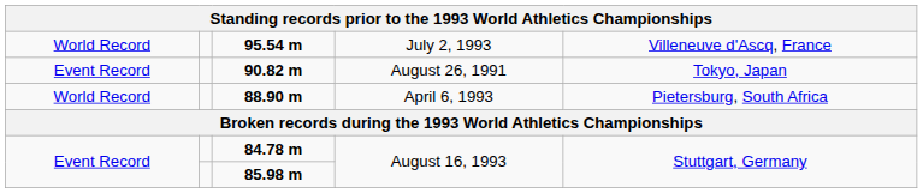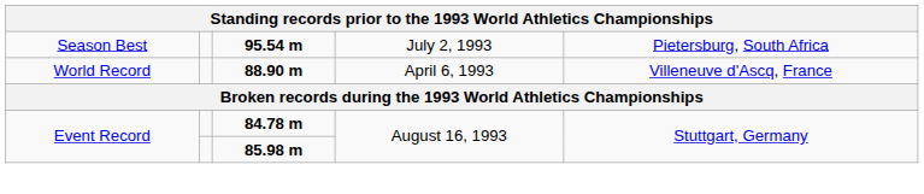 <table class="wikitable" style=" text-align:center; font-size:110%;" width="80%">
 <tr>
 <th colspan="5">Standing records prior to the 1993 World Athletics Championships</th>
 </tr>
 <tr>
-<td><a href='#'>World Record</a></td>
+<td><a href='#'>Season Best</a></td>
 <td></td>
 <td><strong>95.54 m</strong></td>
 <td>July 2, 1993</td>
-<td> <a href='#'>Villeneuve d'Ascq</a>, <a href='#'>France</a></td>
-</tr>
-<tr>
-<td><a href='#'>Event Record</a></td>
-<td></td>
-<td><strong>90.82 m</strong> </td>
-<td>August 26, 1991</td>
-<td> <a href='#'>Tokyo, Japan</a></td>
+<td> <a href='#'>Pietersburg</a>, <a href='#'>South Africa</a></td>
 </tr>
 <tr>
 <td><a href='#'>World Record</a></td>
 <td></td>
 <td><strong>88.90 m</strong></td>
 <td>April 6, 1993</td>
-<td> <a href='#'>Pietersburg</a>, <a href='#'>South Africa</a></td>
+<td> <a href='#'>Villeneuve d'Ascq</a>, <a href='#'>France</a></td>
 </tr>
 <tr>
 <th colspan="5">Broken records during the 1993 World Athletics Championships</th>
 </tr>
 <tr>
 <td rowspan=2><a href='#'>Event Record</a></td>
 <td></td>
 <td><strong>84.78 m</strong> </td>
 <td rowspan=2>August 16, 1993</td>
 <td rowspan=2> <a href='#'>Stuttgart, Germany</a></td>
 </tr>
 <tr>
 <td></td>
 <td><strong>85.98 m</strong> </td>
 </tr>
 </table>
